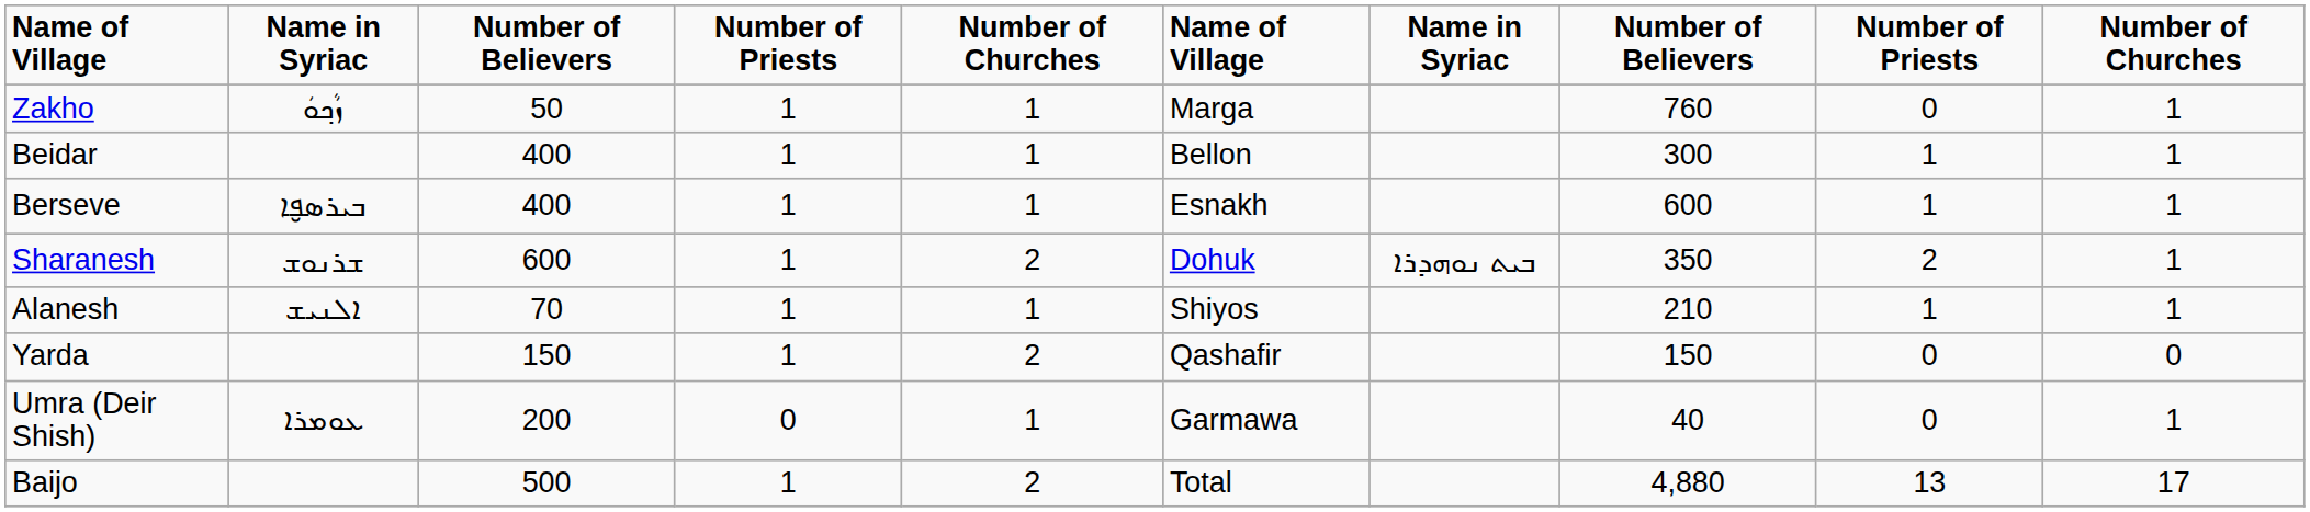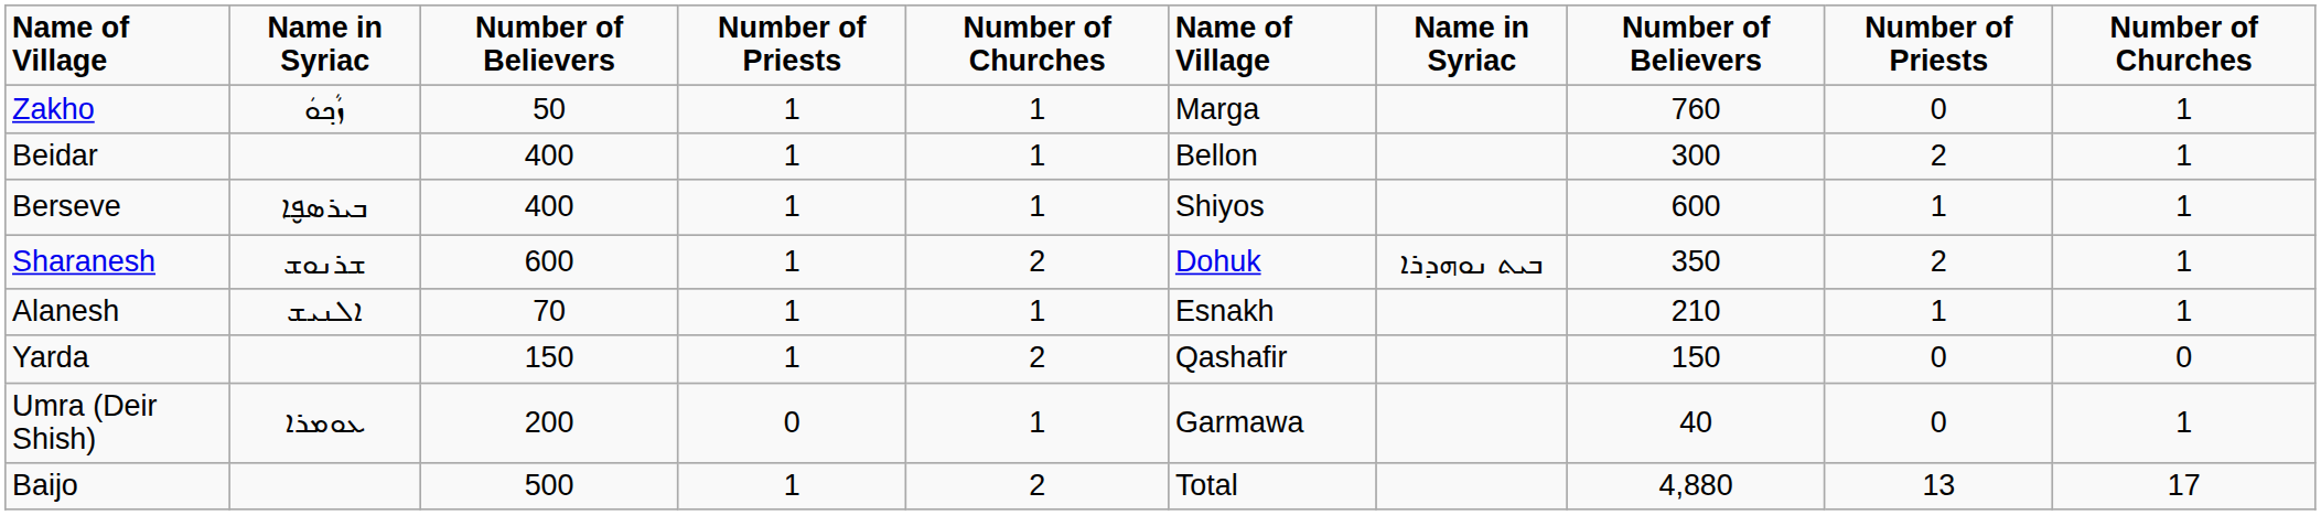 <table class="wikitable">
 <tr>
 <td><strong>Name of Village</strong></td>
 <td align=center><strong>Name in Syriac</strong></td>
 <td align=center><strong>Number of Believers</strong></td>
 <td align=center><strong>Number of Priests</strong></td>
 <td align=center><strong>Number of Churches</strong></td>
 <td><strong>Name of Village</strong></td>
 <td align=center><strong>Name in Syriac</strong></td>
 <td align=center><strong>Number of Believers</strong></td>
 <td align=center><strong>Number of Priests</strong></td>
 <td align=center><strong>Number of Churches</strong></td>
 </tr>
 <tr>
 <td><a href='#'>Zakho</a></td>
 <td align="center">ܙܵܟ݂ܘܿ</td>
 <td align="center">50</td>
 <td align=center>1</td>
 <td align=center>1</td>
 <td>Marga</td>
 <td align=center><big></big></td>
 <td align=center>760</td>
 <td align=center>0</td>
 <td align=center>1</td>
 </tr>
 <tr>
 <td>Beidar</td>
 <td align=center><big></big></td>
 <td align=center>400</td>
 <td align=center>1</td>
 <td align=center>1</td>
 <td>Bellon</td>
 <td align=center><big></big></td>
 <td align=center>300</td>
-<td align=center>1</td>
+<td align=center>2</td>
 <td align=center>1</td>
 </tr>
 <tr>
 <td>Berseve</td>
 <td align="center"><big></big>ܒܝܪܣܦ̮ܐ</td>
 <td align="center">400</td>
 <td align=center>1</td>
 <td align=center>1</td>
-<td>Esnakh</td>
+<td>Shiyos</td>
 <td align=center><big></big></td>
 <td align=center>600</td>
 <td align=center>1</td>
 <td align=center>1</td>
 </tr>
 <tr>
 <td><a href='#'>Sharanesh</a></td>
 <td align="center"><big></big>ܫܪܢܘܫ</td>
 <td align="center">600</td>
 <td align=center>1</td>
 <td align=center>2</td>
 <td><a href='#'>Dohuk</a></td>
 <td align="center"><big></big>ܒܝܬ ܢܘܗܕܪܐ</td>
 <td align="center">350</td>
 <td align=center>2</td>
 <td align=center>1</td>
 </tr>
 <tr>
 <td>Alanesh</td>
 <td align=center>ܐܠܢܝܫ</td>
 <td align="center">70</td>
 <td align=center>1</td>
 <td align=center>1</td>
-<td>Shiyos</td>
+<td>Esnakh</td>
 <td align=center><big></big></td>
 <td align=center>210</td>
 <td align=center>1</td>
 <td align=center>1</td>
 </tr>
 <tr>
 <td>Yarda</td>
 <td align=center><big></big></td>
 <td align=center>150</td>
 <td align=center>1</td>
 <td align=center>2</td>
 <td>Qashafir</td>
 <td align=center><big></big></td>
 <td align=center>150</td>
 <td align=center>0</td>
 <td align=center>0</td>
 </tr>
 <tr>
 <td>Umra (Deir Shish)</td>
 <td align="center">ܥܘܡܪܐ</td>
 <td align="center">200</td>
 <td align=center>0</td>
 <td align=center>1</td>
 <td>Garmawa</td>
 <td align=center><big></big></td>
 <td align=center>40</td>
 <td align=center>0</td>
 <td align=center>1</td>
 </tr>
 <tr>
 <td>Baijo</td>
 <td align=center><big></big></td>
 <td align=center>500</td>
 <td align=center>1</td>
 <td align=center>2</td>
 <td>Total</td>
 <td align=center><big></big></td>
 <td align=center>4,880</td>
 <td align=center>13</td>
 <td align=center>17</td>
 </tr>
 </table>
